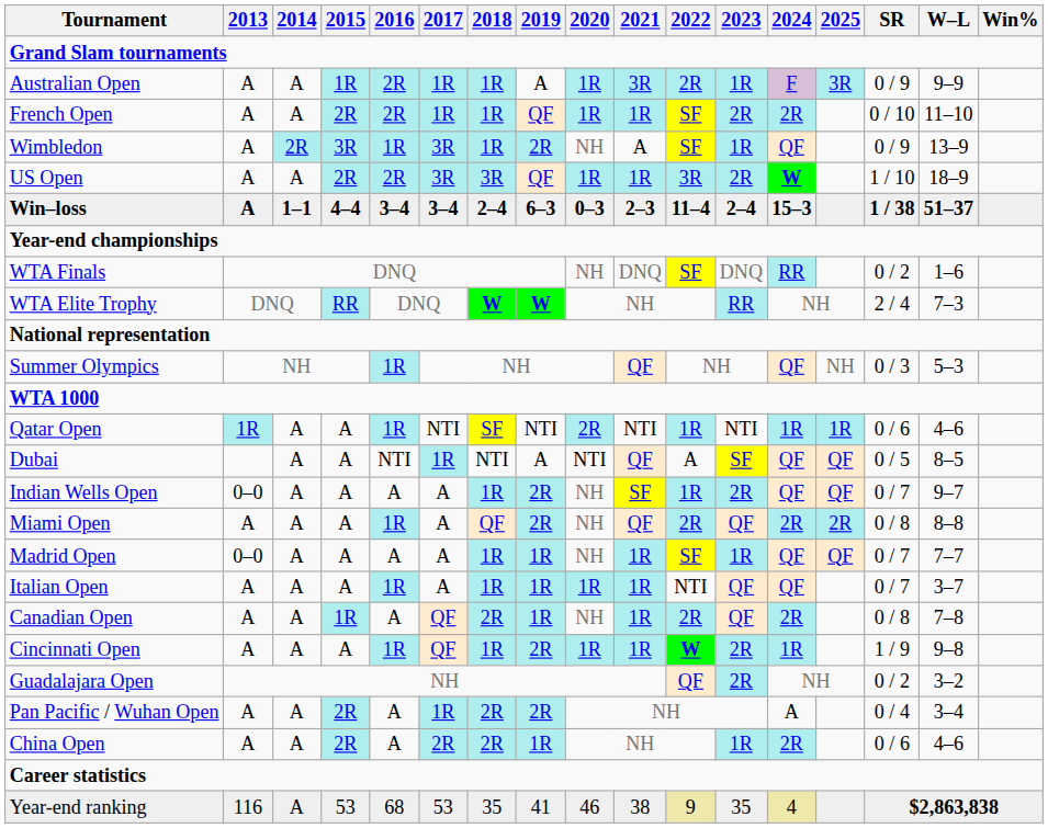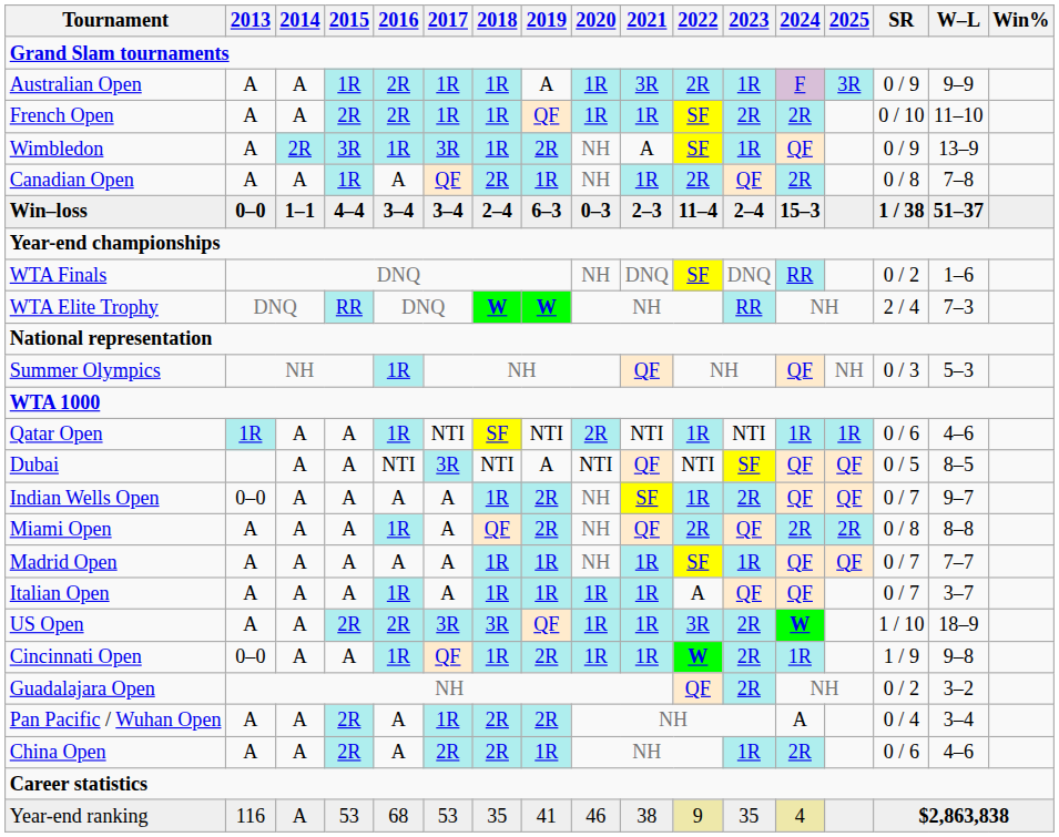 <table class=wikitable style=text-align:center>
 <tr>
 <th>Tournament</th>
 <th><a href='#'>2013</a></th>
 <th><a href='#'>2014</a></th>
 <th><a href='#'>2015</a></th>
 <th><a href='#'>2016</a></th>
 <th><a href='#'>2017</a></th>
 <th><a href='#'>2018</a></th>
 <th><a href='#'>2019</a></th>
 <th><a href='#'>2020</a></th>
 <th><a href='#'>2021</a></th>
 <th><a href='#'>2022</a></th>
 <th><a href='#'>2023</a></th>
 <th><a href='#'>2024</a></th>
 <th><a href='#'>2025</a></th>
 <th>SR</th>
 <th>W–L</th>
 <th>Win%</th>
 </tr>
 <tr>
 <td colspan="17" style="text-align:left"><strong><a href='#'>Grand Slam tournaments</a></strong></td>
 </tr>
 <tr>
 <td style=text-align:left><a href='#'>Australian Open</a></td>
 <td>A</td>
 <td>A</td>
 <td bgcolor=#afeeee><a href='#'>1R</a></td>
 <td bgcolor=#afeeee><a href='#'>2R</a></td>
 <td bgcolor=#afeeee><a href='#'>1R</a></td>
 <td bgcolor=#afeeee><a href='#'>1R</a></td>
 <td>A</td>
 <td bgcolor=#afeeee><a href='#'>1R</a></td>
 <td bgcolor=#afeeee><a href='#'>3R</a></td>
 <td bgcolor=afeeee><a href='#'>2R</a></td>
 <td bgcolor=afeeee><a href='#'>1R</a></td>
 <td bgcolor=D8BFD8><a href='#'>F</a></td>
 <td bgcolor=afeeee><a href='#'>3R</a></td>
 <td>0 / 9</td>
 <td>9–9</td>
 <td></td>
 </tr>
 <tr>
 <td style=text-align:left><a href='#'>French Open</a></td>
 <td>A</td>
 <td>A</td>
 <td bgcolor=#afeeee><a href='#'>2R</a></td>
 <td bgcolor=#afeeee><a href='#'>2R</a></td>
 <td bgcolor=#afeeee><a href='#'>1R</a></td>
 <td bgcolor=#afeeee><a href='#'>1R</a></td>
 <td bgcolor=#ffebcd><a href='#'>QF</a></td>
 <td bgcolor=#afeeee><a href='#'>1R</a></td>
 <td bgcolor=#afeeee><a href='#'>1R</a></td>
 <td bgcolor=yellow><a href='#'>SF</a></td>
 <td bgcolor=afeeee><a href='#'>2R</a></td>
 <td bgcolor=afeeee><a href='#'>2R</a></td>
 <td></td>
 <td>0 / 10</td>
 <td>11–10</td>
 <td></td>
 </tr>
 <tr>
 <td style=text-align:left><a href='#'>Wimbledon</a></td>
 <td>A</td>
 <td bgcolor=#afeeee><a href='#'>2R</a></td>
 <td bgcolor=#afeeee><a href='#'>3R</a></td>
 <td bgcolor=#afeeee><a href='#'>1R</a></td>
 <td bgcolor=#afeeee><a href='#'>3R</a></td>
 <td bgcolor=#afeeee><a href='#'>1R</a></td>
 <td bgcolor=#afeeee><a href='#'>2R</a></td>
 <td style=color:#767676>NH</td>
 <td>A</td>
 <td bgcolor=yellow><a href='#'>SF</a></td>
 <td bgcolor=afeeee><a href='#'>1R</a></td>
 <td bgcolor=ffebcd><a href='#'>QF</a></td>
 <td></td>
 <td>0 / 9</td>
 <td>13–9</td>
 <td></td>
 </tr>
 <tr>
-<td style=text-align:left><a href='#'>US Open</a></td>
+<td align=left><a href='#'>Canadian Open</a></td>
 <td>A</td>
 <td>A</td>
-<td bgcolor=#afeeee><a href='#'>2R</a></td>
-<td bgcolor=#afeeee><a href='#'>2R</a></td>
-<td bgcolor=#afeeee><a href='#'>3R</a></td>
-<td bgcolor=#afeeee><a href='#'>3R</a></td>
-<td bgcolor=#ffebcd><a href='#'>QF</a></td>
-<td bgcolor=#afeeee><a href='#'>1R</a></td>
-<td bgcolor=#afeeee><a href='#'>1R</a></td>
-<td bgcolor=#afeeee><a href='#'>3R</a></td>
-<td bgcolor=#afeeee><a href='#'>2R</a></td>
-<td bgcolor=lime><strong><a href='#'>W</a></strong></td>
+<td bgcolor=afeeee><a href='#'>1R</a></td>
+<td>A</td>
+<td bgcolor=ffebcd><a href='#'>QF</a></td>
+<td bgcolor=afeeee><a href='#'>2R</a></td>
+<td bgcolor=afeeee><a href='#'>1R</a></td>
+<td style=color:#767676>NH</td>
+<td bgcolor=afeeee><a href='#'>1R</a></td>
+<td bgcolor=afeeee><a href='#'>2R</a></td>
+<td bgcolor=ffebcd><a href='#'>QF</a></td>
+<td bgcolor=afeeee><a href='#'>2R</a></td>
 <td></td>
-<td>1 / 10</td>
-<td>18–9</td>
+<td>0 / 8</td>
+<td>7–8</td>
 <td></td>
 </tr>
 <tr style=font-weight:bold;background:#efefef>
 <td style=text-align:left>Win–loss</td>
-<td>A</td>
+<td>0–0</td>
 <td>1–1</td>
 <td>4–4</td>
 <td>3–4</td>
 <td>3–4</td>
 <td>2–4</td>
 <td>6–3</td>
 <td>0–3</td>
 <td>2–3</td>
 <td>11–4</td>
 <td>2–4</td>
 <td>15–3</td>
 <td></td>
 <td>1 / 38</td>
 <td>51–37</td>
 <td></td>
 </tr>
 <tr>
 <td colspan="17" style="text-align:left"><strong>Year-end championships</strong></td>
 </tr>
 <tr>
 <td align=left><a href='#'>WTA Finals</a></td>
 <td colspan=7 style=color:#767676>DNQ</td>
 <td style=color:#767676>NH</td>
 <td style=color:#767676>DNQ</td>
 <td bgcolor=yellow><a href='#'>SF</a></td>
 <td style=color:#767676>DNQ</td>
 <td bgcolor=afeeee><a href='#'>RR</a></td>
 <td></td>
 <td>0 / 2</td>
 <td>1–6</td>
 <td></td>
 </tr>
 <tr>
 <td align=left><a href='#'>WTA Elite Trophy</a></td>
 <td colspan=2 style=color:#767676>DNQ</td>
 <td bgcolor=afeeee><a href='#'>RR</a></td>
 <td colspan=2 style=color:#767676>DNQ</td>
 <td style=background:lime><strong><a href='#'>W</a></strong></td>
 <td bgcolor=lime><a href='#'><strong>W</strong></a></td>
 <td colspan=3 style=color:#767676>NH</td>
 <td bgcolor=afeeee><a href='#'>RR</a></td>
 <td colspan=2 style=color:#767676>NH</td>
 <td>2 / 4</td>
 <td>7–3</td>
 <td></td>
 </tr>
 <tr>
 <td colspan="17" style="text-align:left"><strong>National representation</strong></td>
 </tr>
 <tr>
 <td align=left><a href='#'>Summer Olympics</a></td>
 <td colspan=3 style=color:#767676>NH</td>
 <td bgcolor=#afeeee><a href='#'>1R</a></td>
 <td colspan=4 style=color:#767676>NH</td>
 <td bgcolor=#ffebcd><a href='#'>QF</a></td>
 <td colspan=2 style=color:#767676>NH</td>
 <td bgcolor=#ffebcd><a href='#'>QF</a></td>
 <td style=color:#767676>NH</td>
 <td>0 / 3</td>
 <td>5–3</td>
 <td></td>
 </tr>
 <tr>
 <td colspan="17" style="text-align:left"><strong><a href='#'>WTA 1000</a></strong></td>
 </tr>
 <tr>
 <td align=left><a href='#'>Qatar Open</a></td>
 <td bgcolor=afeeee><a href='#'>1R</a></td>
 <td>A</td>
 <td>A</td>
 <td bgcolor=#afeeee><a href='#'>1R</a></td>
 <td>NTI</td>
 <td bgcolor=yellow><a href='#'>SF</a></td>
 <td>NTI</td>
 <td bgcolor=afeeee><a href='#'>2R</a></td>
 <td>NTI</td>
 <td bgcolor=afeeee><a href='#'>1R</a></td>
 <td>NTI</td>
 <td bgcolor=afeeee><a href='#'>1R</a></td>
 <td bgcolor=afeeee><a href='#'>1R</a></td>
 <td>0 / 6</td>
 <td>4–6</td>
 <td></td>
 </tr>
 <tr>
 <td align=left><a href='#'>Dubai</a></td>
 <td></td>
 <td>A</td>
 <td>A</td>
 <td>NTI</td>
-<td bgcolor=#afeeee><a href='#'>1R</a></td>
+<td bgcolor=#afeeee><a href='#'>3R</a></td>
 <td>NTI</td>
 <td>A</td>
 <td>NTI</td>
 <td bgcolor=#ffebcd><a href='#'>QF</a></td>
-<td>A</td>
+<td>NTI</td>
 <td bgcolor=yellow><a href='#'>SF</a></td>
 <td bgcolor= #ffebcd><a href='#'>QF</a></td>
 <td bgcolor= #ffebcd><a href='#'>QF</a></td>
 <td>0 / 5</td>
 <td>8–5</td>
 <td></td>
 </tr>
 <tr>
 <td align=left><a href='#'>Indian Wells Open</a></td>
 <td>0–0</td>
 <td>A</td>
 <td>A</td>
 <td>A</td>
 <td>A</td>
 <td bgcolor=afeeee><a href='#'>1R</a></td>
 <td bgcolor=afeeee><a href='#'>2R</a></td>
 <td style=color:#767676>NH</td>
 <td bgcolor=yellow><a href='#'>SF</a></td>
 <td bgcolor=afeeee><a href='#'>1R</a></td>
 <td bgcolor=afeeee><a href='#'>2R</a></td>
 <td bgcolor=ffebcd><a href='#'>QF</a></td>
 <td bgcolor=ffebcd><a href='#'>QF</a></td>
 <td>0 / 7</td>
 <td>9–7</td>
 <td></td>
 </tr>
 <tr>
 <td align=left><a href='#'>Miami Open</a></td>
 <td>A</td>
 <td>A</td>
 <td>A</td>
 <td bgcolor=afeeee><a href='#'>1R</a></td>
 <td>A</td>
 <td bgcolor=ffebcd><a href='#'>QF</a></td>
 <td bgcolor=afeeee><a href='#'>2R</a></td>
 <td style=color:#767676>NH</td>
 <td bgcolor=ffebcd><a href='#'>QF</a></td>
 <td bgcolor=afeeee><a href='#'>2R</a></td>
 <td bgcolor=ffebcd><a href='#'>QF</a></td>
 <td bgcolor=afeeee><a href='#'>2R</a></td>
 <td bgcolor=afeeee><a href='#'>2R</a></td>
 <td>0 / 8</td>
 <td>8–8</td>
 <td></td>
 </tr>
 <tr>
 <td align=left><a href='#'>Madrid Open</a></td>
-<td>0–0</td>
+<td>A</td>
 <td>A</td>
 <td>A</td>
 <td>A</td>
 <td>A</td>
 <td bgcolor=afeeee><a href='#'>1R</a></td>
 <td bgcolor=afeeee><a href='#'>1R</a></td>
 <td style=color:#767676>NH</td>
 <td bgcolor=afeeee><a href='#'>1R</a></td>
 <td bgcolor=yellow><a href='#'>SF</a></td>
 <td bgcolor=afeeee><a href='#'>1R</a></td>
 <td bgcolor=ffebcd><a href='#'>QF</a></td>
 <td bgcolor=ffebcd><a href='#'>QF</a></td>
 <td>0 / 7</td>
 <td>7–7</td>
 <td></td>
 </tr>
 <tr>
 <td align=left><a href='#'>Italian Open</a></td>
 <td>A</td>
 <td>A</td>
 <td>A</td>
 <td bgcolor=afeeee><a href='#'>1R</a></td>
 <td>A</td>
 <td bgcolor=afeeee><a href='#'>1R</a></td>
 <td bgcolor=afeeee><a href='#'>1R</a></td>
 <td bgcolor=afeeee><a href='#'>1R</a></td>
 <td bgcolor=afeeee><a href='#'>1R</a></td>
-<td>NTI</td>
+<td>A</td>
 <td bgcolor=ffebcd><a href='#'>QF</a></td>
 <td bgcolor=ffebcd><a href='#'>QF</a></td>
 <td></td>
 <td>0 / 7</td>
 <td>3–7</td>
 <td></td>
 </tr>
 <tr>
-<td align=left><a href='#'>Canadian Open</a></td>
+<td style=text-align:left><a href='#'>US Open</a></td>
 <td>A</td>
 <td>A</td>
-<td bgcolor=afeeee><a href='#'>1R</a></td>
-<td>A</td>
-<td bgcolor=ffebcd><a href='#'>QF</a></td>
-<td bgcolor=afeeee><a href='#'>2R</a></td>
-<td bgcolor=afeeee><a href='#'>1R</a></td>
-<td style=color:#767676>NH</td>
-<td bgcolor=afeeee><a href='#'>1R</a></td>
-<td bgcolor=afeeee><a href='#'>2R</a></td>
-<td bgcolor=ffebcd><a href='#'>QF</a></td>
-<td bgcolor=afeeee><a href='#'>2R</a></td>
+<td bgcolor=#afeeee><a href='#'>2R</a></td>
+<td bgcolor=#afeeee><a href='#'>2R</a></td>
+<td bgcolor=#afeeee><a href='#'>3R</a></td>
+<td bgcolor=#afeeee><a href='#'>3R</a></td>
+<td bgcolor=#ffebcd><a href='#'>QF</a></td>
+<td bgcolor=#afeeee><a href='#'>1R</a></td>
+<td bgcolor=#afeeee><a href='#'>1R</a></td>
+<td bgcolor=#afeeee><a href='#'>3R</a></td>
+<td bgcolor=#afeeee><a href='#'>2R</a></td>
+<td bgcolor=lime><strong><a href='#'>W</a></strong></td>
 <td></td>
-<td>0 / 8</td>
-<td>7–8</td>
+<td>1 / 10</td>
+<td>18–9</td>
 <td></td>
 </tr>
 <tr>
 <td align=left><a href='#'>Cincinnati Open</a></td>
-<td>A</td>
+<td>0–0</td>
 <td>A</td>
 <td>A</td>
 <td bgcolor=afeeee><a href='#'>1R</a></td>
 <td bgcolor=ffebcd><a href='#'>QF</a></td>
 <td bgcolor=afeeee><a href='#'>1R</a></td>
 <td bgcolor=afeeee><a href='#'>2R</a></td>
 <td bgcolor=afeeee><a href='#'>1R</a></td>
 <td bgcolor=afeeee><a href='#'>1R</a></td>
 <td bgcolor=lime><strong><a href='#'>W</a></strong></td>
 <td bgcolor=afeeee><a href='#'>2R</a></td>
 <td bgcolor=afeeee><a href='#'>1R</a></td>
 <td></td>
 <td>1 / 9</td>
 <td>9–8</td>
 <td></td>
 </tr>
 <tr>
 <td align=left><a href='#'>Guadalajara Open</a></td>
 <td colspan=9 style=color:#767676>NH</td>
 <td bgcolor= ffebcd><a href='#'>QF</a></td>
 <td bgcolor=afeeee><a href='#'>2R</a></td>
 <td colspan=2 style=color:#767676>NH</td>
 <td>0 / 2</td>
 <td>3–2</td>
 <td></td>
 </tr>
 <tr>
 <td align=left><a href='#'>Pan Pacific</a> / <a href='#'>Wuhan Open</a></td>
 <td>A</td>
 <td>A</td>
 <td bgcolor=afeeee><a href='#'>2R</a></td>
 <td>A</td>
 <td bgcolor=afeeee><a href='#'>1R</a></td>
 <td bgcolor=afeeee><a href='#'>2R</a></td>
 <td bgcolor=afeeee><a href='#'>2R</a></td>
 <td colspan=4 style=color:#767676>NH</td>
 <td>A</td>
 <td></td>
 <td>0 / 4</td>
 <td>3–4</td>
 <td></td>
 </tr>
 <tr>
 <td align=left><a href='#'>China Open</a></td>
 <td>A</td>
 <td>A</td>
 <td bgcolor=afeeee><a href='#'>2R</a></td>
 <td>A</td>
 <td bgcolor=afeeee><a href='#'>2R</a></td>
 <td style=background:#afeeee><a href='#'>2R</a></td>
 <td bgcolor=afeeee><a href='#'>1R</a></td>
 <td colspan=3 style=color:#767676>NH</td>
 <td bgcolor=afeeee><a href='#'>1R</a></td>
 <td bgcolor=afeeee><a href='#'>2R</a></td>
 <td></td>
 <td>0 / 6</td>
 <td>4–6</td>
 <td></td>
 </tr>
 <tr>
 <td colspan="17" style="text-align:left"><strong>Career statistics</strong></td>
 </tr>
 <tr style=background:#efefef>
 <td style=text-align:left>Year-end ranking</td>
 <td>116</td>
 <td>A</td>
 <td>53</td>
 <td>68</td>
 <td>53</td>
 <td>35</td>
 <td>41</td>
 <td>46</td>
 <td>38</td>
 <td bgcolor=EEE8AA>9</td>
 <td>35</td>
 <td bgcolor=EEE8AA>4</td>
 <td></td>
 <td colspan="3"><strong>$2,863,838</strong></td>
 </tr>
 </table>
